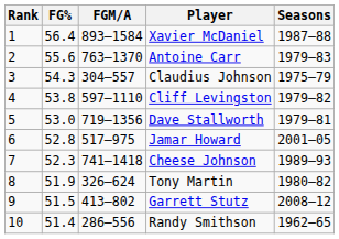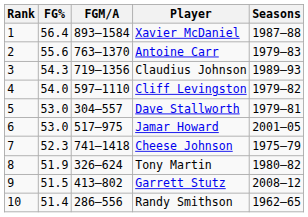 <table class="wikitable">
 <tr>
 <th>Rank</th>
 <th>FG%</th>
 <th>FGM/A</th>
 <th>Player</th>
 <th>Seasons</th>
 </tr>
 <tr>
 <td>1</td>
 <td>56.4</td>
 <td>893–1584</td>
 <td><a href='#'>Xavier McDaniel</a></td>
 <td>1987–88</td>
 </tr>
 <tr>
 <td>2</td>
 <td>55.6</td>
 <td>763–1370</td>
 <td><a href='#'>Antoine Carr</a></td>
 <td>1979–83</td>
 </tr>
 <tr>
 <td>3</td>
 <td>54.3</td>
-<td>304–557</td>
+<td>719–1356</td>
 <td>Claudius Johnson</td>
-<td>1975–79</td>
+<td>1989–93</td>
 </tr>
 <tr>
 <td>4</td>
-<td>53.8</td>
+<td>54.0</td>
 <td>597–1110</td>
 <td><a href='#'>Cliff Levingston</a></td>
 <td>1979–82</td>
 </tr>
 <tr>
 <td>5</td>
 <td>53.0</td>
-<td>719–1356</td>
+<td>304–557</td>
 <td><a href='#'>Dave Stallworth</a></td>
 <td>1979–81</td>
 </tr>
 <tr>
 <td>6</td>
-<td>52.8</td>
+<td>53.0</td>
 <td>517–975</td>
 <td><a href='#'>Jamar Howard</a></td>
 <td>2001–05</td>
 </tr>
 <tr>
 <td>7</td>
 <td>52.3</td>
 <td>741–1418</td>
 <td><a href='#'>Cheese Johnson</a></td>
-<td>1989–93</td>
+<td>1975–79</td>
 </tr>
 <tr>
 <td>8</td>
 <td>51.9</td>
 <td>326–624</td>
 <td>Tony Martin</td>
 <td>1980–82</td>
 </tr>
 <tr>
 <td>9</td>
 <td>51.5</td>
 <td>413–802</td>
 <td><a href='#'>Garrett Stutz</a></td>
 <td>2008–12</td>
 </tr>
 <tr>
 <td>10</td>
 <td>51.4</td>
 <td>286–556</td>
 <td>Randy Smithson</td>
 <td>1962–65</td>
 </tr>
 </table>
